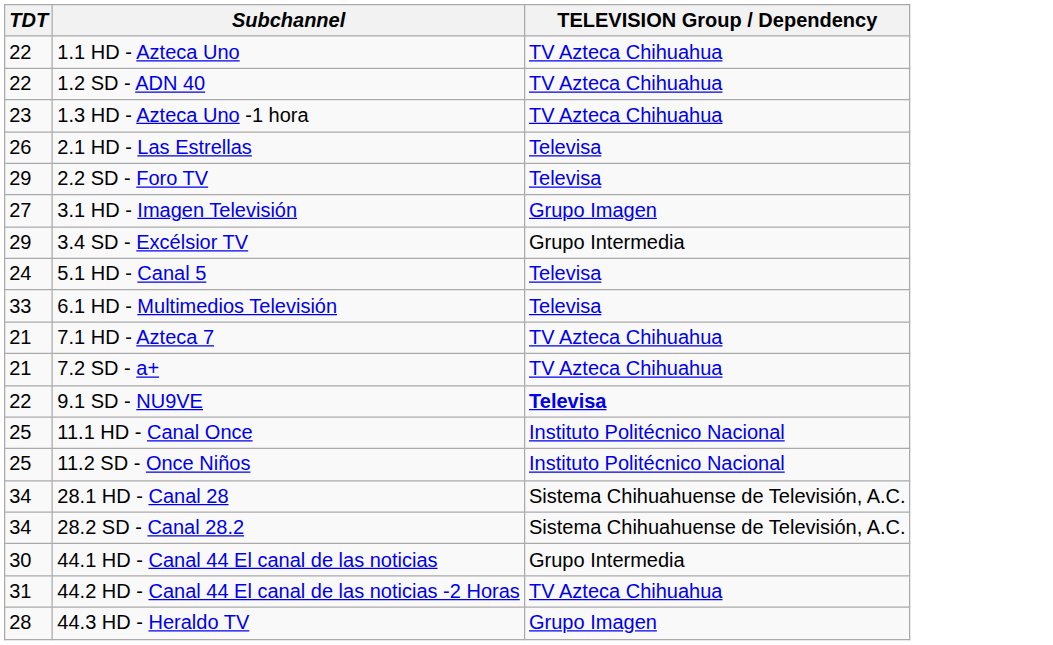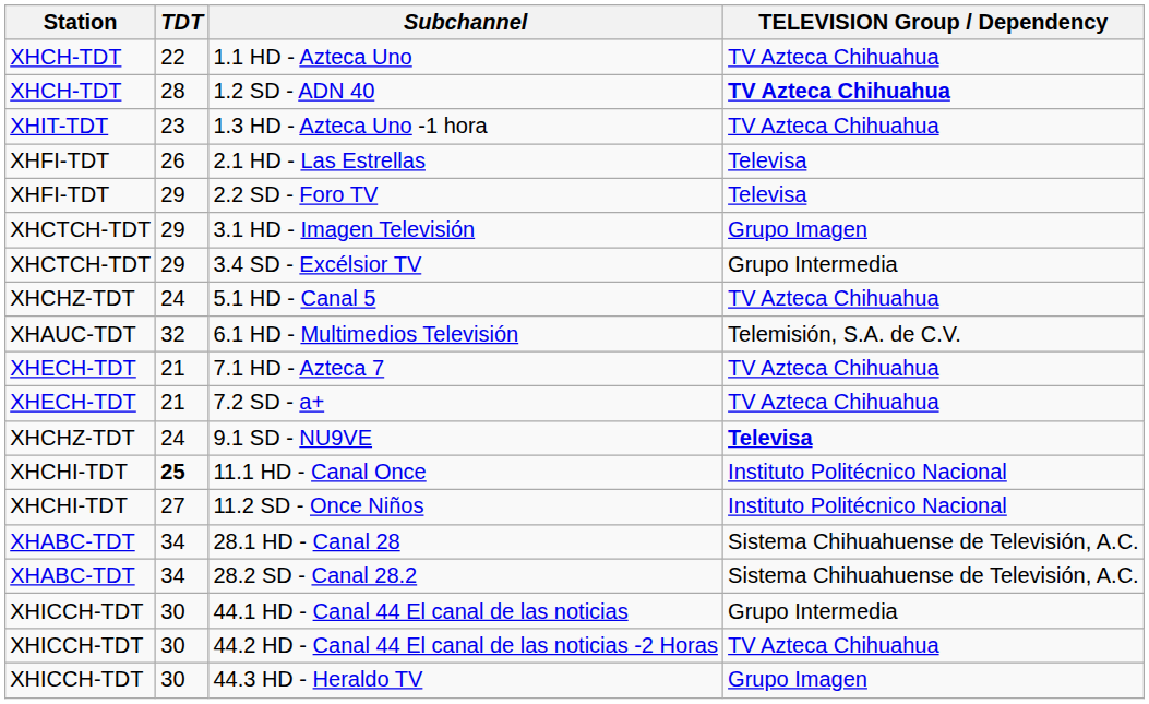 <table class="wikitable sortable">
 <tr>
+<th>Station</th>
 <th><em>TDT</em></th>
 <th><em>Subchannel</em></th>
 <th>TELEVISION Group / Dependency</th>
 </tr>
 <tr>
+<td><a href='#'>XHCH-TDT</a></td>
 <td>22</td>
 <td>1.1 HD - <a href='#'>Azteca Uno</a></td>
 <td><a href='#'>TV Azteca Chihuahua</a></td>
 </tr>
 <tr>
-<td>22</td>
+<td><a href='#'>XHCH-TDT</a></td>
+<td>28</td>
 <td>1.2 SD - <a href='#'>ADN 40</a></td>
-<td><a href='#'>TV Azteca Chihuahua</a></td>
+<td><strong><a href='#'>TV Azteca Chihuahua</a></strong></td>
 </tr>
 <tr>
+<td><a href='#'>XHIT-TDT</a></td>
 <td>23</td>
 <td>1.3 HD - <a href='#'>Azteca Uno</a> -1 hora</td>
 <td><a href='#'>TV Azteca Chihuahua</a></td>
 </tr>
 <tr>
+<td>XHFI-TDT</td>
 <td>26</td>
 <td>2.1 HD - <a href='#'>Las Estrellas</a></td>
 <td><a href='#'>Televisa</a></td>
 </tr>
 <tr>
+<td>XHFI-TDT</td>
 <td>29</td>
 <td>2.2 SD - <a href='#'>Foro TV</a></td>
 <td><a href='#'>Televisa</a></td>
 </tr>
 <tr>
-<td>27</td>
+<td>XHCTCH-TDT</td>
+<td>29</td>
 <td>3.1 HD - <a href='#'>Imagen Televisión</a></td>
 <td><a href='#'>Grupo Imagen</a></td>
 </tr>
 <tr>
+<td>XHCTCH-TDT</td>
 <td>29</td>
 <td>3.4 SD - <a href='#'>Excélsior TV</a></td>
 <td>Grupo Intermedia</td>
 </tr>
 <tr>
+<td>XHCHZ-TDT</td>
 <td>24</td>
 <td>5.1 HD - <a href='#'>Canal 5</a></td>
-<td><a href='#'>Televisa</a></td>
+<td><a href='#'>TV Azteca Chihuahua</a></td>
 </tr>
 <tr>
-<td>33</td>
+<td>XHAUC-TDT</td>
+<td>32</td>
 <td>6.1 HD - <a href='#'>Multimedios Televisión</a></td>
-<td><a href='#'>Televisa</a></td>
+<td>Telemisión, S.A. de C.V.</td>
 </tr>
 <tr>
+<td><a href='#'>XHECH-TDT</a></td>
 <td>21</td>
 <td>7.1 HD - <a href='#'>Azteca 7</a></td>
 <td><a href='#'>TV Azteca Chihuahua</a></td>
 </tr>
 <tr>
+<td><a href='#'>XHECH-TDT</a></td>
 <td>21</td>
 <td>7.2 SD - <a href='#'>a+</a></td>
 <td><a href='#'>TV Azteca Chihuahua</a></td>
 </tr>
 <tr>
-<td>22</td>
+<td>XHCHZ-TDT</td>
+<td>24</td>
 <td>9.1 SD - <a href='#'>NU9VE</a></td>
 <td><strong><a href='#'>Televisa</a></strong></td>
 </tr>
 <tr>
-<td>25</td>
+<td>XHCHI-TDT</td>
+<td><strong>25</strong></td>
 <td>11.1 HD - <a href='#'>Canal Once</a></td>
 <td><a href='#'>Instituto Politécnico Nacional</a></td>
 </tr>
 <tr>
-<td>25</td>
+<td>XHCHI-TDT</td>
+<td>27</td>
 <td>11.2 SD - <a href='#'>Once Niños</a></td>
 <td><a href='#'>Instituto Politécnico Nacional</a></td>
 </tr>
 <tr>
+<td><a href='#'>XHABC-TDT</a></td>
 <td>34</td>
 <td>28.1 HD - <a href='#'>Canal 28</a></td>
 <td>Sistema Chihuahuense de Televisión, A.C.</td>
 </tr>
 <tr>
+<td><a href='#'>XHABC-TDT</a></td>
 <td>34</td>
 <td>28.2 SD - <a href='#'>Canal 28.2</a></td>
 <td>Sistema Chihuahuense de Televisión, A.C.</td>
 </tr>
 <tr>
+<td>XHICCH-TDT</td>
 <td>30</td>
 <td>44.1 HD - <a href='#'>Canal 44 El canal de las noticias</a></td>
 <td>Grupo Intermedia</td>
 </tr>
 <tr>
-<td>31</td>
+<td>XHICCH-TDT</td>
+<td>30</td>
 <td>44.2 HD - <a href='#'>Canal 44 El canal de las noticias -2 Horas</a></td>
 <td><a href='#'>TV Azteca Chihuahua</a></td>
 </tr>
 <tr>
-<td>28</td>
+<td>XHICCH-TDT</td>
+<td>30</td>
 <td>44.3 HD - <a href='#'>Heraldo TV</a></td>
 <td><a href='#'>Grupo Imagen</a></td>
 </tr>
 </table>
